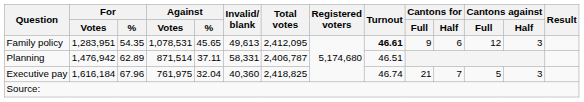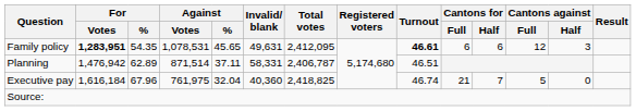 <table class=wikitable style=text-align:right>
 <tr>
 <th rowspan=2>Question</th>
 <th colspan=2>For</th>
 <th colspan=2>Against</th>
 <th rowspan=2>Invalid/<br>blank</th>
 <th rowspan=2>Total<br>votes</th>
 <th rowspan=2>Registered<br>voters</th>
 <th rowspan=2>Turnout</th>
 <th colspan=2>Cantons for</th>
 <th colspan=2>Cantons against</th>
 <th rowspan=2>Result</th>
 </tr>
 <tr>
 <th>Votes</th>
 <th>%</th>
 <th>Votes</th>
 <th>%</th>
 <th>Full</th>
 <th>Half</th>
 <th>Full</th>
 <th>Half</th>
 </tr>
 <tr>
 <td align=left>Family policy</td>
-<td>1,283,951</td>
+<td><strong>1,283,951</strong></td>
 <td>54.35</td>
 <td>1,078,531</td>
 <td>45.65</td>
-<td>49,613</td>
+<td>49,631</td>
 <td>2,412,095</td>
 <td rowspan=3>5,174,680</td>
 <td><strong>46.61</strong></td>
-<td>9</td>
+<td>6</td>
 <td>6</td>
 <td>12</td>
 <td>3</td>
 <td></td>
 </tr>
 <tr>
 <td align=left>Planning</td>
 <td>1,476,942</td>
 <td>62.89</td>
 <td>871,514</td>
 <td>37.11</td>
 <td>58,331</td>
 <td>2,406,787</td>
 <td>46.51</td>
 <td colspan="4" style="background-color:#F4F4F4;"></td>
 <td></td>
 </tr>
 <tr>
 <td align=left>Executive pay</td>
 <td>1,616,184</td>
 <td>67.96</td>
 <td>761,975</td>
 <td>32.04</td>
 <td>40,360</td>
 <td>2,418,825</td>
 <td>46.74</td>
 <td>21</td>
 <td>7</td>
 <td>5</td>
-<td>3</td>
+<td>0</td>
 <td></td>
 </tr>
 <tr>
 <td colspan=14 align=left>Source: </td>
 </tr>
 </table>
